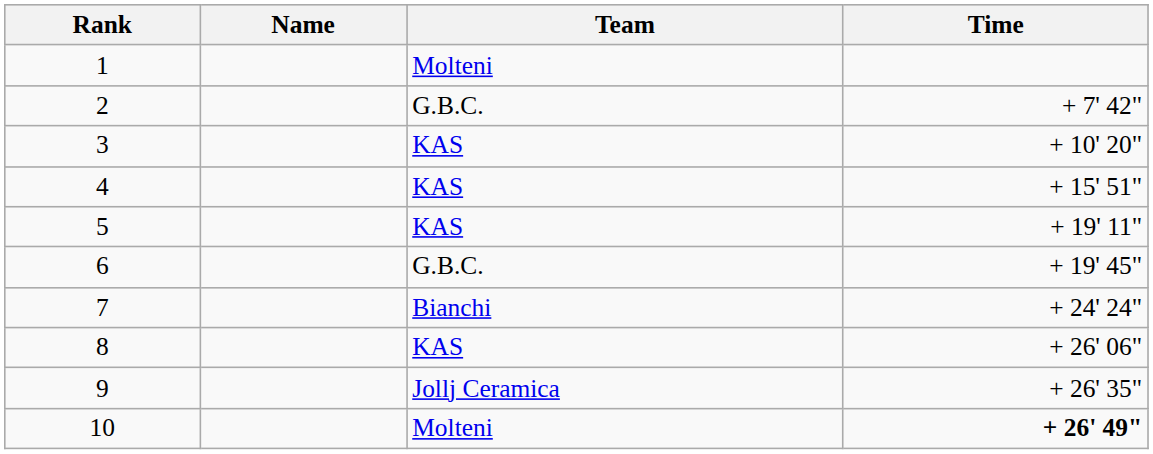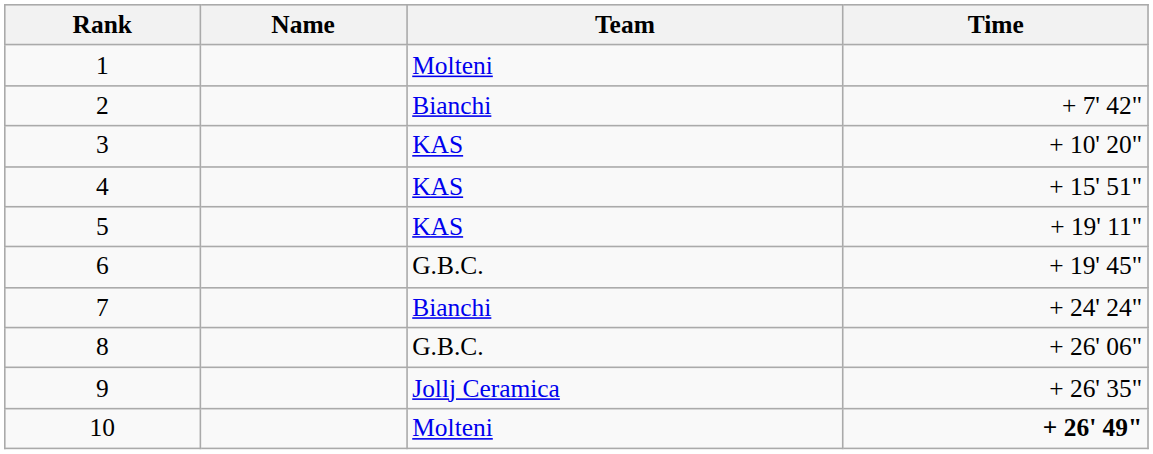 <table class="wikitable" style="width:45em;margin-bottom:0;">
 <tr>
 <th>Rank</th>
 <th>Name</th>
 <th>Team</th>
 <th>Time</th>
 </tr>
 <tr>
 <td style="text-align:center;">1</td>
 <td>  </td>
 <td><a href='#'>Molteni</a></td>
 <td align=right></td>
 </tr>
 <tr>
 <td style="text-align:center;">2</td>
 <td></td>
-<td>G.B.C.</td>
+<td><a href='#'>Bianchi</a></td>
 <td align=right>+ 7' 42"</td>
 </tr>
 <tr>
 <td style="text-align:center;">3</td>
 <td></td>
 <td><a href='#'>KAS</a></td>
 <td align=right>+ 10' 20"</td>
 </tr>
 <tr>
 <td style="text-align:center;">4</td>
 <td></td>
 <td><a href='#'>KAS</a></td>
 <td align=right>+ 15' 51"</td>
 </tr>
 <tr>
 <td style="text-align:center;">5</td>
 <td></td>
 <td><a href='#'>KAS</a></td>
 <td align=right>+ 19' 11"</td>
 </tr>
 <tr>
 <td style="text-align:center;">6</td>
 <td></td>
 <td>G.B.C.</td>
 <td align=right>+ 19' 45"</td>
 </tr>
 <tr>
 <td style="text-align:center;">7</td>
 <td></td>
 <td><a href='#'>Bianchi</a></td>
 <td align=right>+ 24' 24"</td>
 </tr>
 <tr>
 <td style="text-align:center;">8</td>
 <td> </td>
-<td><a href='#'>KAS</a></td>
+<td>G.B.C.</td>
 <td align=right>+ 26' 06"</td>
 </tr>
 <tr>
 <td style="text-align:center;">9</td>
 <td></td>
 <td><a href='#'>Jollj Ceramica</a></td>
 <td align=right>+ 26' 35"</td>
 </tr>
 <tr>
 <td style="text-align:center;">10</td>
 <td></td>
 <td><a href='#'>Molteni</a></td>
 <td align=right><strong>+ 26' 49"</strong></td>
 </tr>
 </table>
